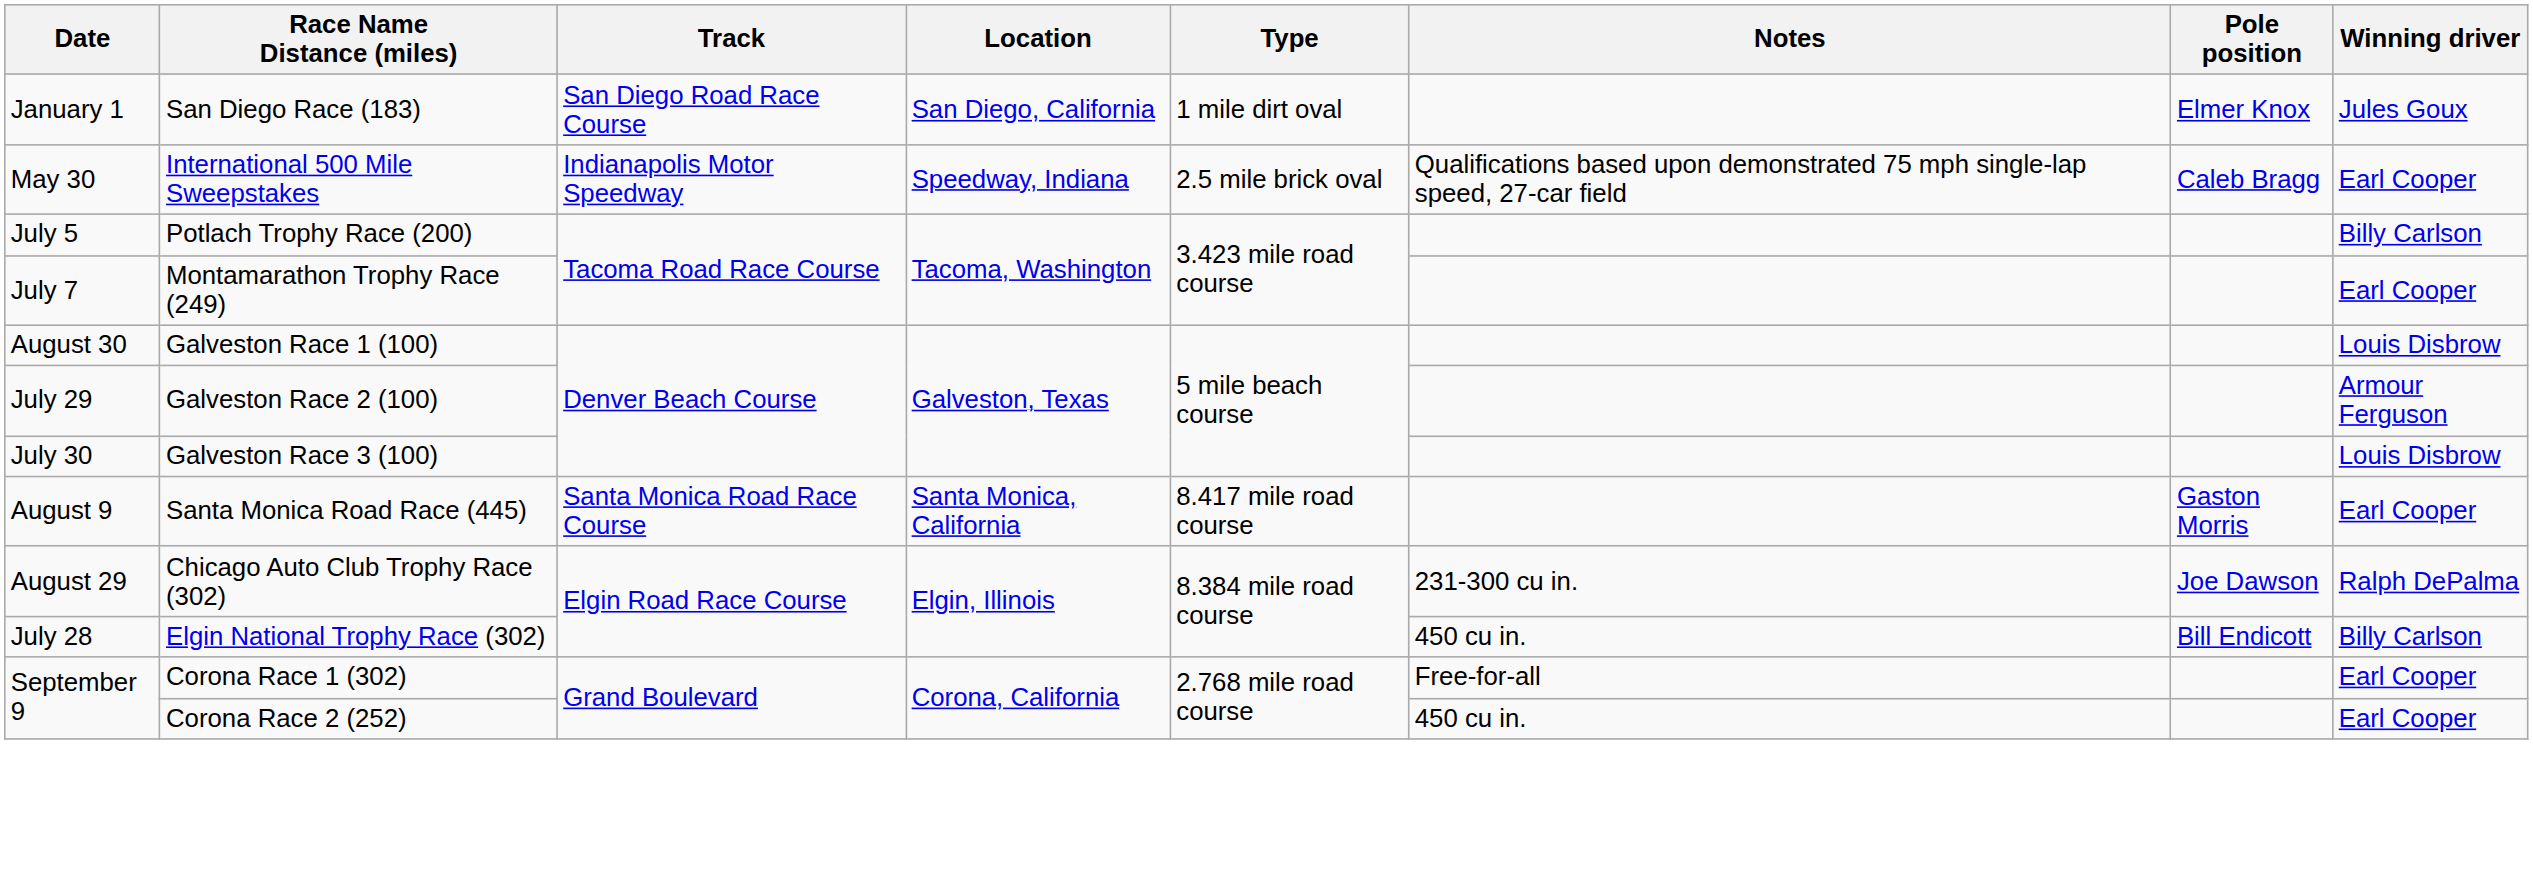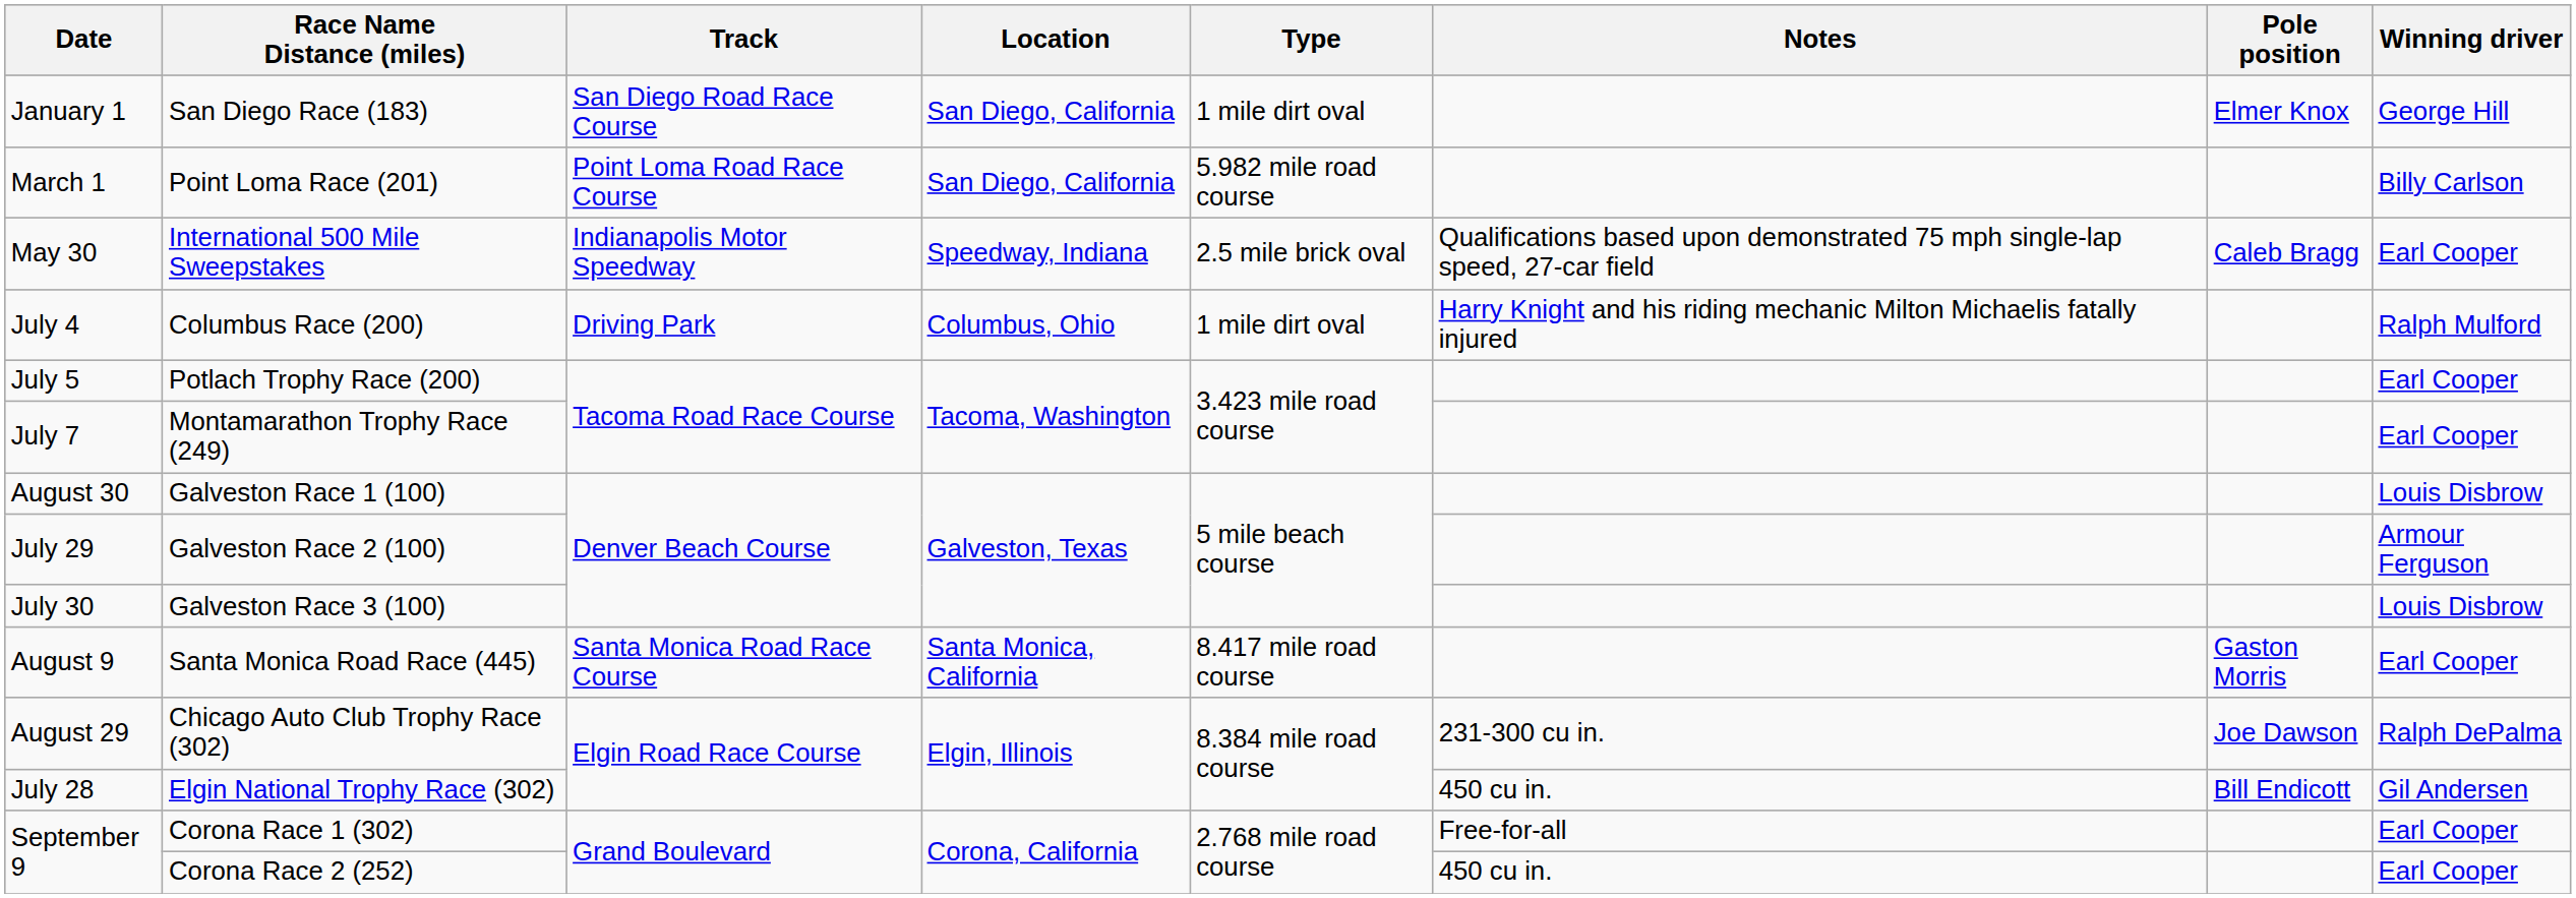 <table class="wikitable">
 <tr>
 <th>Date</th>
 <th>Race Name<br>Distance (miles)</th>
 <th>Track</th>
 <th>Location</th>
 <th>Type</th>
 <th>Notes</th>
 <th>Pole position</th>
 <th>Winning driver</th>
 </tr>
 <tr>
 <td>January 1</td>
 <td>San Diego Race (183)</td>
 <td><a href='#'>San Diego Road Race Course</a></td>
 <td><a href='#'>San Diego, California</a></td>
 <td>1 mile dirt oval</td>
 <td></td>
 <td><a href='#'>Elmer Knox</a></td>
-<td><a href='#'>Jules Goux</a></td>
+<td><a href='#'>George Hill</a></td>
+</tr>
+<tr>
+<td>March 1</td>
+<td>Point Loma Race (201)</td>
+<td><a href='#'>Point Loma Road Race Course</a></td>
+<td><a href='#'>San Diego, California</a></td>
+<td>5.982 mile road course</td>
+<td></td>
+<td></td>
+<td><a href='#'>Billy Carlson</a></td>
 </tr>
 <tr>
 <td>May 30</td>
 <td><a href='#'>International 500 Mile Sweepstakes</a></td>
 <td><a href='#'>Indianapolis Motor Speedway</a></td>
 <td><a href='#'>Speedway, Indiana</a></td>
 <td>2.5 mile brick oval</td>
 <td>Qualifications based upon demonstrated 75 mph single-lap speed, 27-car field</td>
 <td><a href='#'>Caleb Bragg</a></td>
 <td><a href='#'>Earl Cooper</a></td>
 </tr>
 <tr>
+<td>July 4</td>
+<td>Columbus Race (200)</td>
+<td><a href='#'>Driving Park</a></td>
+<td><a href='#'>Columbus, Ohio</a></td>
+<td>1 mile dirt oval</td>
+<td><a href='#'>Harry Knight</a> and his riding mechanic Milton Michaelis fatally injured</td>
+<td></td>
+<td><a href='#'>Ralph Mulford</a></td>
+</tr>
+<tr>
 <td>July 5</td>
 <td>Potlach Trophy Race (200)</td>
 <td rowspan=2><a href='#'>Tacoma Road Race Course</a></td>
 <td rowspan=2><a href='#'>Tacoma, Washington</a></td>
 <td rowspan=2>3.423 mile road course</td>
 <td></td>
 <td></td>
-<td><a href='#'>Billy Carlson</a></td>
+<td><a href='#'>Earl Cooper</a></td>
 </tr>
 <tr>
 <td>July 7</td>
 <td>Montamarathon Trophy Race (249)</td>
 <td></td>
 <td></td>
 <td><a href='#'>Earl Cooper</a></td>
 </tr>
 <tr>
 <td>August 30</td>
 <td>Galveston Race 1 (100)</td>
 <td rowspan=3><a href='#'>Denver Beach Course</a></td>
 <td rowspan=3><a href='#'>Galveston, Texas</a></td>
 <td rowspan=3>5 mile beach course</td>
 <td></td>
 <td></td>
 <td><a href='#'>Louis Disbrow</a></td>
 </tr>
 <tr>
 <td>July 29</td>
 <td>Galveston Race 2 (100)</td>
 <td></td>
 <td></td>
 <td><a href='#'>Armour Ferguson</a></td>
 </tr>
 <tr>
 <td>July 30</td>
 <td>Galveston Race 3 (100)</td>
 <td></td>
 <td></td>
 <td><a href='#'>Louis Disbrow</a></td>
 </tr>
 <tr>
 <td>August 9</td>
 <td>Santa Monica Road Race (445)</td>
 <td><a href='#'>Santa Monica Road Race Course</a></td>
 <td><a href='#'>Santa Monica, California</a></td>
 <td>8.417 mile road course</td>
 <td></td>
 <td><a href='#'>Gaston Morris</a></td>
 <td><a href='#'>Earl Cooper</a></td>
 </tr>
 <tr>
 <td>August 29</td>
 <td>Chicago Auto Club Trophy Race (302)</td>
 <td rowspan=2><a href='#'>Elgin Road Race Course</a></td>
 <td rowspan=2><a href='#'>Elgin, Illinois</a></td>
 <td rowspan=2>8.384 mile road course</td>
 <td>231-300 cu in.</td>
 <td><a href='#'>Joe Dawson</a></td>
 <td><a href='#'>Ralph DePalma</a></td>
 </tr>
 <tr>
 <td>July 28</td>
 <td><a href='#'>Elgin National Trophy Race</a> (302)</td>
 <td>450 cu in.</td>
 <td><a href='#'>Bill Endicott</a></td>
-<td><a href='#'>Billy Carlson</a></td>
+<td><a href='#'>Gil Andersen</a></td>
 </tr>
 <tr>
 <td rowspan=2>September 9</td>
 <td>Corona Race 1 (302)</td>
 <td rowspan=2><a href='#'>Grand Boulevard</a></td>
 <td rowspan=2><a href='#'>Corona, California</a></td>
 <td rowspan=2>2.768 mile road course</td>
 <td>Free-for-all</td>
 <td></td>
 <td><a href='#'>Earl Cooper</a></td>
 </tr>
 <tr>
 <td>Corona Race 2 (252)</td>
 <td>450 cu in.</td>
 <td></td>
 <td><a href='#'>Earl Cooper</a></td>
 </tr>
 </table>
